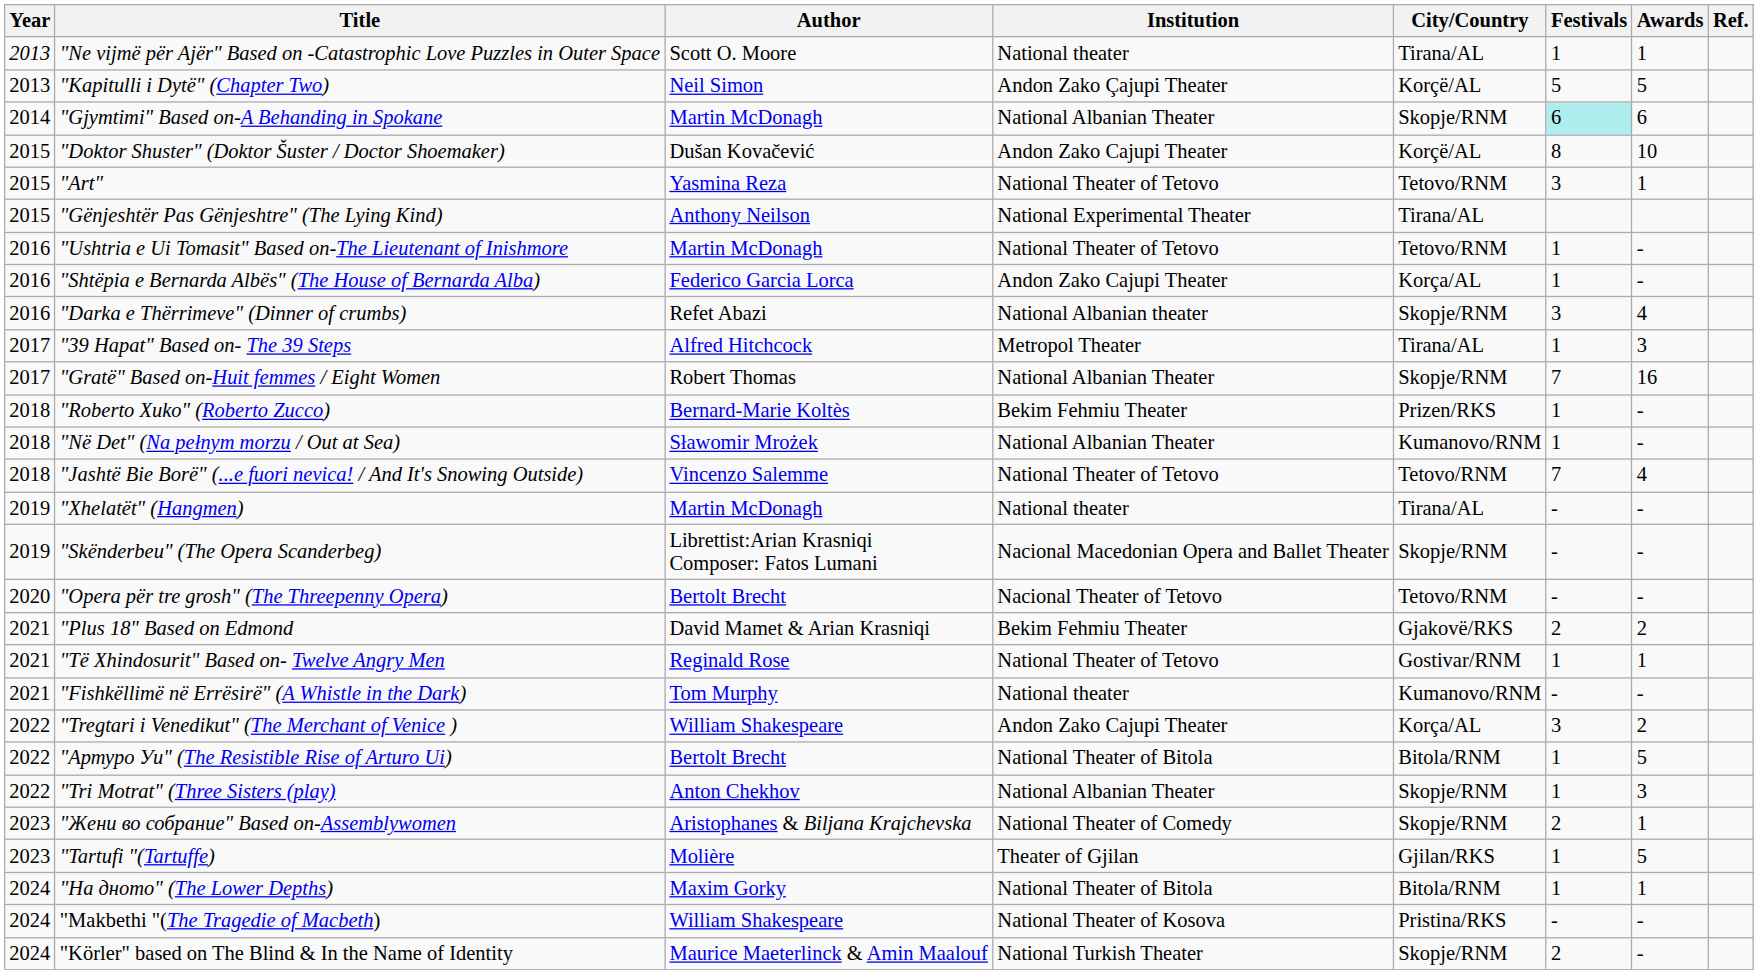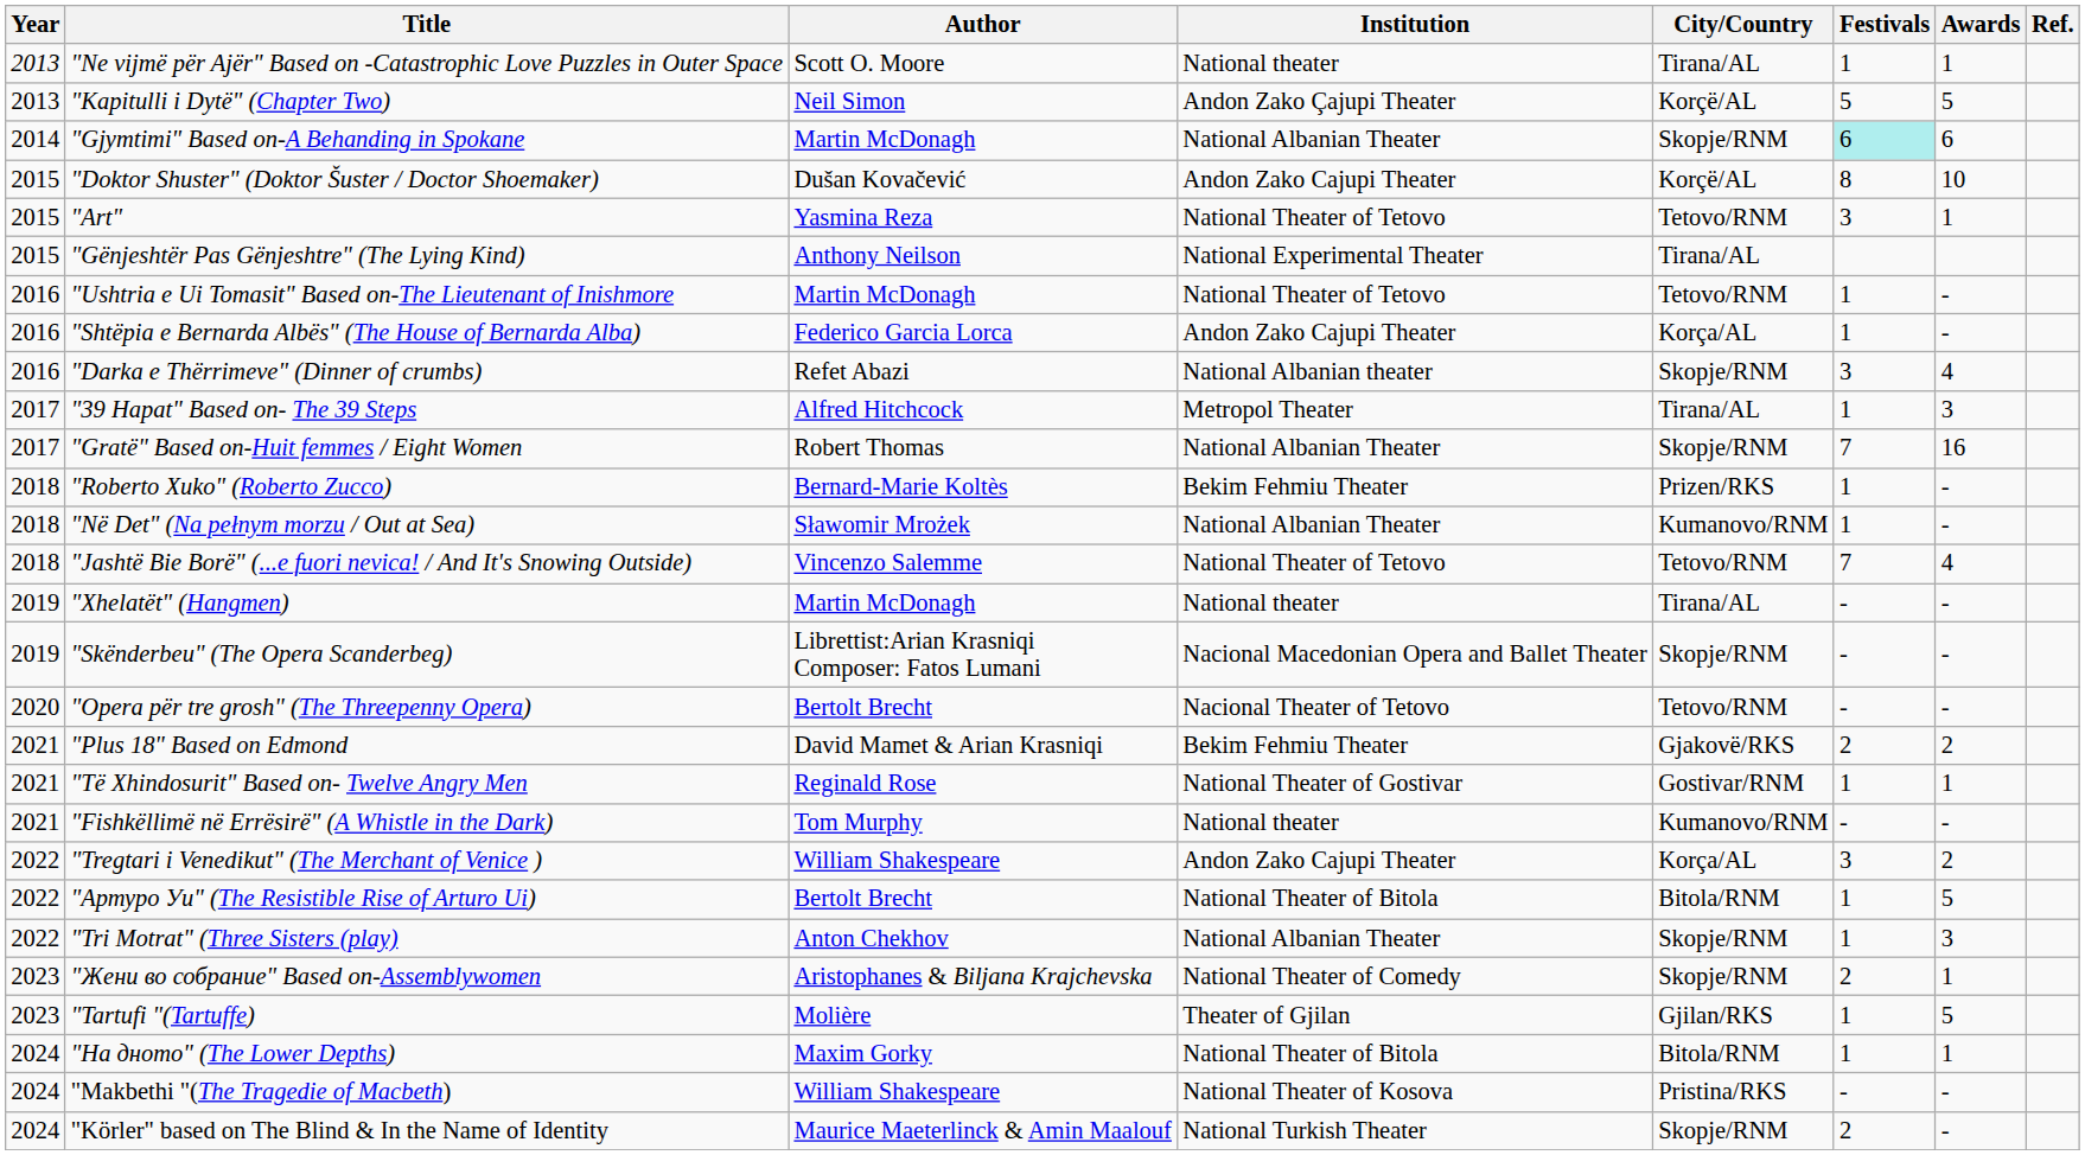 <table class="wikitable sortable">
 <tr>
 <th>Year</th>
 <th>Title</th>
 <th>Author</th>
 <th>Institution</th>
 <th>City/Country</th>
 <th>Festivals</th>
 <th>Awards</th>
 <th>Ref.</th>
 </tr>
 <tr>
 <td><em>2013</em></td>
 <td><em>"Ne vijmë për Ajër" Based on -Catastrophic Love Puzzles in Outer Space</em></td>
 <td>Scott O. Moore</td>
 <td>National theater</td>
 <td>Tirana/AL</td>
 <td>1</td>
 <td>1</td>
 <td></td>
 </tr>
 <tr>
 <td>2013</td>
 <td><em>"Kapitulli i Dytë" (<a href='#'>Chapter Two</a>)</em></td>
 <td><a href='#'>Neil Simon</a></td>
 <td>Andon Zako Çajupi Theater</td>
 <td>Korçë/AL</td>
 <td>5</td>
 <td>5</td>
 <td></td>
 </tr>
 <tr>
 <td>2014</td>
 <td><em>"Gjymtimi" Based on-<a href='#'>A Behanding in Spokane</a></em></td>
 <td><a href='#'>Martin McDonagh</a></td>
 <td>National Albanian Theater</td>
 <td>Skopje/RNM</td>
 <td style="background: paleturquoise;">6</td>
 <td>6</td>
 <td></td>
 </tr>
 <tr>
 <td>2015</td>
 <td><em>"Doktor Shuster" (Doktor Šuster / Doctor Shoemaker)</em></td>
 <td>Dušan Kovačević</td>
 <td>Andon Zako Cajupi Theater</td>
 <td>Korçë/AL</td>
 <td>8</td>
 <td>10</td>
 <td></td>
 </tr>
 <tr>
 <td>2015</td>
 <td><em>"Art"</em></td>
 <td><a href='#'>Yasmina Reza</a></td>
 <td>National Theater of Tetovo</td>
 <td>Tetovo/RNM</td>
 <td>3</td>
 <td>1</td>
 <td></td>
 </tr>
 <tr>
 <td>2015</td>
 <td><em>"Gënjeshtër Pas Gënjeshtre" (The Lying Kind)</em></td>
 <td><a href='#'>Anthony Neilson</a></td>
 <td>National Experimental Theater</td>
 <td>Tirana/AL</td>
 <td></td>
 <td></td>
 <td></td>
 </tr>
 <tr>
 <td>2016</td>
 <td><em>"Ushtria e Ui Tomasit" Based on-<a href='#'>The Lieutenant of Inishmore</a></em></td>
 <td><a href='#'>Martin McDonagh</a></td>
 <td>National Theater of Tetovo</td>
 <td>Tetovo/RNM</td>
 <td>1</td>
 <td>-</td>
 <td></td>
 </tr>
 <tr>
 <td>2016</td>
 <td><em>"Shtëpia e Bernarda Albës" (<a href='#'>The House of Bernarda Alba</a>)</em></td>
 <td><a href='#'>Federico Garcia Lorca</a></td>
 <td>Andon Zako Cajupi Theater</td>
 <td>Korça/AL</td>
 <td>1</td>
 <td>-</td>
 <td></td>
 </tr>
 <tr>
 <td>2016</td>
 <td><em>"Darka e Thërrimeve" (Dinner of crumbs)</em></td>
 <td>Refet Abazi</td>
 <td>National Albanian theater</td>
 <td>Skopje/RNM</td>
 <td>3</td>
 <td>4</td>
 <td></td>
 </tr>
 <tr>
 <td>2017</td>
 <td><em>"39 Hapat" Based on- <a href='#'>The 39 Steps</a></em></td>
 <td><a href='#'>Alfred Hitchcock</a></td>
 <td>Metropol Theater</td>
 <td>Tirana/AL</td>
 <td>1</td>
 <td>3</td>
 <td></td>
 </tr>
 <tr>
 <td>2017</td>
 <td><em>"Gratë" Based on-<a href='#'>Huit femmes</a> / Eight Women</em></td>
 <td>Robert Thomas</td>
 <td>National Albanian Theater</td>
 <td>Skopje/RNM</td>
 <td>7</td>
 <td>16</td>
 <td></td>
 </tr>
 <tr>
 <td>2018</td>
 <td><em>"Roberto Xuko" (<a href='#'>Roberto Zucco</a>)</em></td>
 <td><a href='#'>Bernard-Marie Koltès</a></td>
 <td>Bekim Fehmiu Theater</td>
 <td>Prizen/RKS</td>
 <td>1</td>
 <td>-</td>
 <td></td>
 </tr>
 <tr>
 <td>2018</td>
 <td><em>"Në Det" (<a href='#'>Na pełnym morzu</a> / Out at Sea)</em></td>
 <td><a href='#'>Sławomir Mrożek</a></td>
 <td>National Albanian Theater</td>
 <td>Kumanovo/RNM</td>
 <td>1</td>
 <td>-</td>
 <td></td>
 </tr>
 <tr>
 <td>2018</td>
 <td><em>"Jashtë Bie Borë" (<a href='#'>...e fuori nevica!</a> / And It's Snowing Outside)</em></td>
 <td><a href='#'>Vincenzo Salemme</a></td>
 <td>National Theater of Tetovo</td>
 <td>Tetovo/RNM</td>
 <td>7</td>
 <td>4</td>
 <td></td>
 </tr>
 <tr>
 <td>2019</td>
 <td><em>"Xhelatët" (<a href='#'>Hangmen</a>)</em></td>
 <td><a href='#'>Martin McDonagh</a></td>
 <td>National theater</td>
 <td>Tirana/AL</td>
 <td>-</td>
 <td>-</td>
 <td></td>
 </tr>
 <tr>
 <td>2019</td>
 <td><em>"Skënderbeu" (The Opera Scanderbeg)</em></td>
 <td>Librettist:Arian Krasniqi<br>Composer: Fatos Lumani</td>
 <td>Nacional Macedonian Opera and Ballet Theater</td>
 <td>Skopje/RNM</td>
 <td>-</td>
 <td>-</td>
 <td></td>
 </tr>
 <tr>
 <td>2020</td>
 <td><em>"Opera për tre grosh" (<a href='#'>The Threepenny Opera</a>)</em></td>
 <td><a href='#'>Bertolt Brecht</a></td>
 <td>Nacional Theater of Tetovo</td>
 <td>Tetovo/RNM</td>
 <td>-</td>
 <td>-</td>
 <td></td>
 </tr>
 <tr>
 <td>2021</td>
 <td><em>"Plus 18" Based on Edmond</em></td>
 <td>David Mamet & Arian Krasniqi</td>
 <td>Bekim Fehmiu Theater</td>
 <td>Gjakovë/RKS</td>
 <td>2</td>
 <td>2</td>
 <td></td>
 </tr>
 <tr>
 <td>2021</td>
 <td><em>"Të Xhindosurit" Based on- <a href='#'>Twelve Angry Men</a></em></td>
 <td><a href='#'>Reginald Rose</a></td>
-<td>National Theater of Tetovo</td>
+<td>National Theater of Gostivar</td>
 <td>Gostivar/RNM</td>
 <td>1</td>
 <td>1</td>
 <td></td>
 </tr>
 <tr>
 <td>2021</td>
 <td><em>"Fishkëllimë në Errësirë" (<a href='#'>A Whistle in the Dark</a>)</em></td>
 <td><a href='#'>Tom Murphy</a></td>
 <td>National theater</td>
 <td>Kumanovo/RNM</td>
 <td>-</td>
 <td>-</td>
 <td></td>
 </tr>
 <tr>
 <td>2022</td>
 <td><em>"Tregtari i Venedikut" (<a href='#'>The Merchant of Venice</a> )</em></td>
 <td><a href='#'>William Shakespeare</a></td>
 <td>Andon Zako Cajupi Theater</td>
 <td>Korça/AL</td>
 <td>3</td>
 <td>2</td>
 <td></td>
 </tr>
 <tr>
 <td>2022</td>
 <td><em>"Артуро Уи" (<a href='#'>The Resistible Rise of Arturo Ui</a>)</em></td>
 <td><a href='#'>Bertolt Brecht</a></td>
 <td>National Theater of Bitola</td>
 <td>Bitola/RNM</td>
 <td>1</td>
 <td>5</td>
 <td></td>
 </tr>
 <tr>
 <td>2022</td>
 <td><em>"Tri Motrat" (<a href='#'>Three Sisters (play)</a></em></td>
 <td><a href='#'>Anton Chekhov</a></td>
 <td>National Albanian Theater</td>
 <td>Skopje/RNM</td>
 <td>1</td>
 <td>3</td>
 <td></td>
 </tr>
 <tr>
 <td>2023</td>
 <td><em>"Жени во собрание" Based on-<a href='#'>Assemblywomen</a></em></td>
 <td><a href='#'>Aristophanes</a> & <em>Biljana Krajchevska</em></td>
 <td>National Theater of Comedy</td>
 <td>Skopje/RNM</td>
 <td>2</td>
 <td>1</td>
 <td></td>
 </tr>
 <tr>
 <td>2023</td>
 <td><em>"Tartufi "(<a href='#'>Tartuffe</a>)</em></td>
 <td><a href='#'>Molière</a></td>
 <td>Theater of Gjilan</td>
 <td>Gjilan/RKS</td>
 <td>1</td>
 <td>5</td>
 <td></td>
 </tr>
 <tr>
 <td>2024</td>
 <td><em>"На дното" (<a href='#'>The Lower Depths</a>)</em></td>
 <td><a href='#'>Maxim Gorky</a></td>
 <td>National Theater of Bitola</td>
 <td>Bitola/RNM</td>
 <td>1</td>
 <td>1</td>
 <td></td>
 </tr>
 <tr>
 <td>2024</td>
 <td>"Makbethi "(<em><a href='#'>The Tragedie of Macbeth</a></em>)</td>
 <td><a href='#'>William Shakespeare</a></td>
 <td>National Theater of Kosova</td>
 <td>Pristina/RKS</td>
 <td>-</td>
 <td>-</td>
 <td></td>
 </tr>
 <tr>
 <td>2024</td>
 <td>"Körler" based on The Blind & In the Name of Identity</td>
 <td><a href='#'>Maurice Maeterlinck</a> & <a href='#'>Amin Maalouf</a></td>
 <td>National Turkish Theater</td>
 <td>Skopje/RNM</td>
 <td>2</td>
 <td>-</td>
 <td></td>
 </tr>
 </table>
